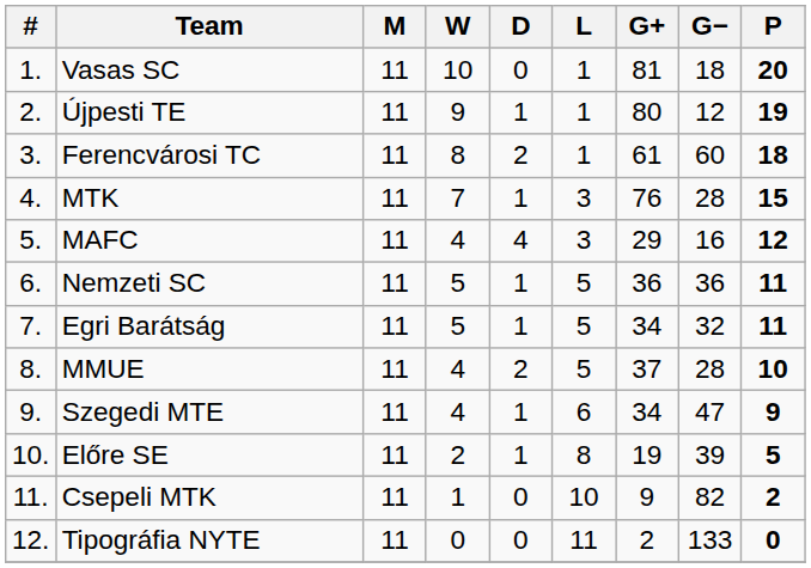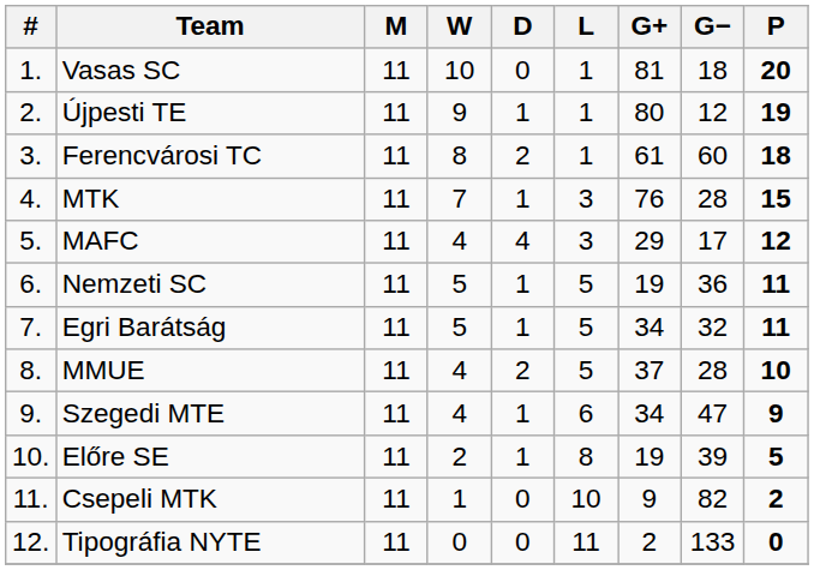 <table class="wikitable" style="text-align: center;">
 <tr>
 <th width="15">#</th>
 <th width="175">Team</th>
 <th width="30">M</th>
 <th width="30">W</th>
 <th width="30">D</th>
 <th width="30">L</th>
 <th width="30">G+</th>
 <th width="30">G−</th>
 <th width="30">P</th>
 </tr>
 <tr>
 <td>1.</td>
 <td align="left">Vasas SC</td>
 <td>11</td>
 <td>10</td>
 <td>0</td>
 <td>1</td>
 <td>81</td>
 <td>18</td>
 <td><strong>20</strong></td>
 </tr>
 <tr>
 <td>2.</td>
 <td align="left">Újpesti TE</td>
 <td>11</td>
 <td>9</td>
 <td>1</td>
 <td>1</td>
 <td>80</td>
 <td>12</td>
 <td><strong>19</strong></td>
 </tr>
 <tr>
 <td>3.</td>
 <td align="left">Ferencvárosi TC</td>
 <td>11</td>
 <td>8</td>
 <td>2</td>
 <td>1</td>
 <td>61</td>
 <td>60</td>
 <td><strong>18</strong></td>
 </tr>
 <tr>
 <td>4.</td>
 <td align="left">MTK</td>
 <td>11</td>
 <td>7</td>
 <td>1</td>
 <td>3</td>
 <td>76</td>
 <td>28</td>
 <td><strong>15</strong></td>
 </tr>
 <tr>
 <td>5.</td>
 <td align="left">MAFC</td>
 <td>11</td>
 <td>4</td>
 <td>4</td>
 <td>3</td>
 <td>29</td>
-<td>16</td>
+<td>17</td>
 <td><strong>12</strong></td>
 </tr>
 <tr>
 <td>6.</td>
 <td align="left">Nemzeti SC</td>
 <td>11</td>
 <td>5</td>
 <td>1</td>
 <td>5</td>
-<td>36</td>
+<td>19</td>
 <td>36</td>
 <td><strong>11</strong></td>
 </tr>
 <tr>
 <td>7.</td>
 <td align="left">Egri Barátság</td>
 <td>11</td>
 <td>5</td>
 <td>1</td>
 <td>5</td>
 <td>34</td>
 <td>32</td>
 <td><strong>11</strong></td>
 </tr>
 <tr>
 <td>8.</td>
 <td align="left">MMUE</td>
 <td>11</td>
 <td>4</td>
 <td>2</td>
 <td>5</td>
 <td>37</td>
 <td>28</td>
 <td><strong>10</strong></td>
 </tr>
 <tr>
 <td>9.</td>
 <td align="left">Szegedi MTE</td>
 <td>11</td>
 <td>4</td>
 <td>1</td>
 <td>6</td>
 <td>34</td>
 <td>47</td>
 <td><strong>9</strong></td>
 </tr>
 <tr>
 <td>10.</td>
 <td align="left">Előre SE</td>
 <td>11</td>
 <td>2</td>
 <td>1</td>
 <td>8</td>
 <td>19</td>
 <td>39</td>
 <td><strong>5</strong></td>
 </tr>
 <tr>
 <td>11.</td>
 <td align="left">Csepeli MTK</td>
 <td>11</td>
 <td>1</td>
 <td>0</td>
 <td>10</td>
 <td>9</td>
 <td>82</td>
 <td><strong>2</strong></td>
 </tr>
 <tr>
 <td>12.</td>
 <td align="left">Tipográfia NYTE</td>
 <td>11</td>
 <td>0</td>
 <td>0</td>
 <td>11</td>
 <td>2</td>
 <td>133</td>
 <td><strong>0</strong></td>
 </tr>
 <tr>
 </tr>
 </table>
